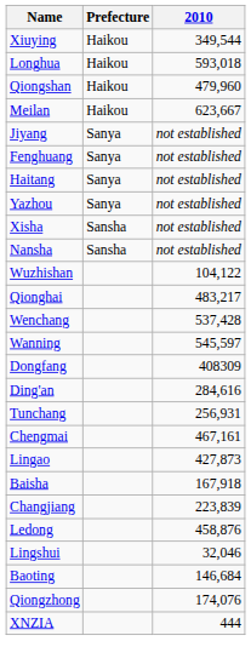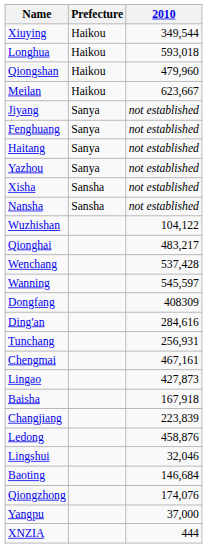 <table class="wikitable sortable"  style="font-size:90%; margin:auto;">
 <tr>
 <th>Name</th>
 <th>Prefecture</th>
 <th><a href='#'>2010</a></th>
 </tr>
 <tr>
 <td><a href='#'>Xiuying</a></td>
 <td>Haikou</td>
 <td style="text-align: right;">349,544</td>
 </tr>
 <tr>
 <td><a href='#'>Longhua</a></td>
 <td>Haikou</td>
 <td style="text-align: right;">593,018</td>
 </tr>
 <tr>
 <td><a href='#'>Qiongshan</a></td>
 <td>Haikou</td>
 <td style="text-align: right;">479,960</td>
 </tr>
 <tr>
 <td><a href='#'>Meilan</a></td>
 <td>Haikou</td>
 <td style="text-align: right;">623,667</td>
 </tr>
 <tr>
 <td><a href='#'>Jiyang</a></td>
 <td>Sanya</td>
 <td style="text-align: right;"><em>not established</em></td>
 </tr>
 <tr>
 <td><a href='#'>Fenghuang</a></td>
 <td>Sanya</td>
 <td style="text-align: right;"><em>not established</em></td>
 </tr>
 <tr>
 <td><a href='#'>Haitang</a></td>
 <td>Sanya</td>
 <td style="text-align: right;"><em>not established</em></td>
 </tr>
 <tr>
 <td><a href='#'>Yazhou</a></td>
 <td>Sanya</td>
 <td style="text-align: right;"><em>not established</em></td>
 </tr>
 <tr>
 <td><a href='#'>Xisha</a></td>
 <td>Sansha</td>
 <td style="text-align: right;"><em>not established</em></td>
 </tr>
 <tr>
 <td><a href='#'>Nansha</a></td>
 <td>Sansha</td>
 <td style="text-align: right;"><em>not established</em></td>
 </tr>
 <tr>
 <td><a href='#'>Wuzhishan</a></td>
 <td></td>
 <td style="text-align: right;">104,122</td>
 </tr>
 <tr>
 <td><a href='#'>Qionghai</a></td>
 <td></td>
 <td style="text-align: right;">483,217</td>
 </tr>
 <tr>
 <td><a href='#'>Wenchang</a></td>
 <td></td>
 <td style="text-align: right;">537,428</td>
 </tr>
 <tr>
 <td><a href='#'>Wanning</a></td>
 <td></td>
 <td style="text-align: right;">545,597</td>
 </tr>
 <tr>
 <td><a href='#'>Dongfang</a></td>
 <td></td>
 <td style="text-align: right;">408309</td>
 </tr>
 <tr>
 <td><a href='#'>Ding'an</a></td>
 <td></td>
 <td style="text-align: right;">284,616</td>
 </tr>
 <tr>
 <td><a href='#'>Tunchang</a></td>
 <td></td>
 <td style="text-align: right;">256,931</td>
 </tr>
 <tr>
 <td><a href='#'>Chengmai</a></td>
 <td></td>
 <td style="text-align: right;">467,161</td>
 </tr>
 <tr>
 <td><a href='#'>Lingao</a></td>
 <td></td>
 <td style="text-align: right;">427,873</td>
 </tr>
 <tr>
 <td><a href='#'>Baisha</a></td>
 <td></td>
 <td style="text-align: right;">167,918</td>
 </tr>
 <tr>
 <td><a href='#'>Changjiang</a></td>
 <td></td>
 <td style="text-align: right;">223,839</td>
 </tr>
 <tr>
 <td><a href='#'>Ledong</a></td>
 <td></td>
 <td style="text-align: right;">458,876</td>
 </tr>
 <tr>
 <td><a href='#'>Lingshui</a></td>
 <td></td>
 <td style="text-align: right;">32,046</td>
 </tr>
 <tr>
 <td><a href='#'>Baoting</a></td>
 <td></td>
 <td style="text-align: right;">146,684</td>
 </tr>
 <tr>
 <td><a href='#'>Qiongzhong</a></td>
 <td></td>
 <td style="text-align: right;">174,076</td>
 </tr>
 <tr>
+<td><a href='#'>Yangpu</a></td>
+<td></td>
+<td style="text-align: right;">37,000</td>
+</tr>
+<tr>
 <td><a href='#'>XNZIA</a> </td>
 <td></td>
 <td style="text-align: right;">444</td>
 </tr>
 </table>
